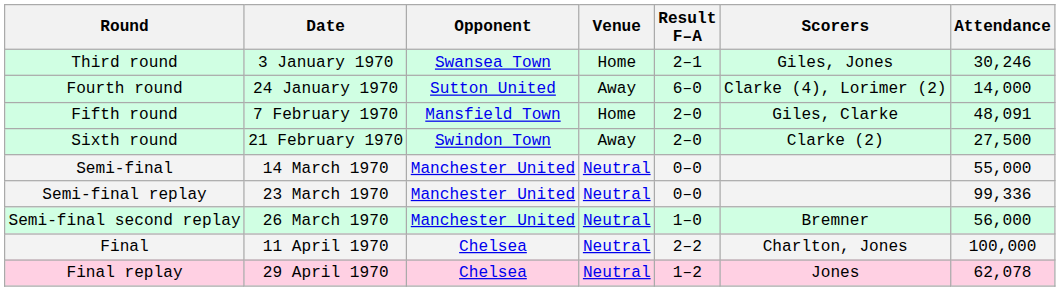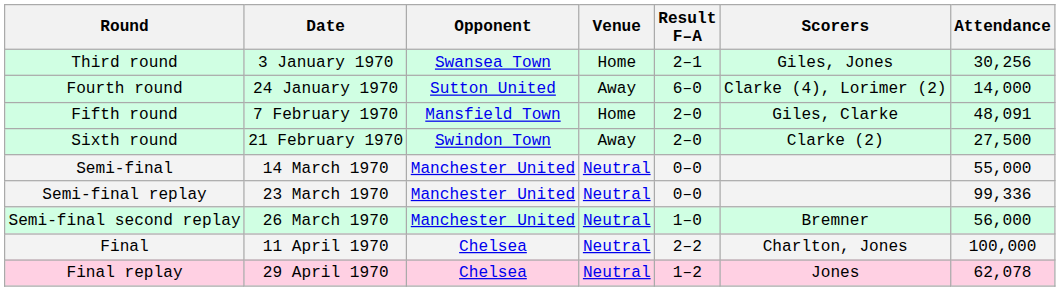 <table class="wikitable sortable" style="text-align:center;">
 <tr>
 <th>Round</th>
 <th>Date</th>
 <th>Opponent</th>
 <th>Venue</th>
 <th>Result<br>F–A</th>
 <th class=unsortable>Scorers</th>
 <th>Attendance</th>
 </tr>
 <tr bgcolor="#d0ffe3">
 <td>Third round</td>
 <td>3 January 1970</td>
 <td><a href='#'>Swansea Town</a></td>
 <td>Home</td>
 <td>2–1</td>
 <td>Giles, Jones</td>
-<td>30,246</td>
+<td>30,256</td>
 </tr>
 <tr bgcolor="#d0ffe3">
 <td>Fourth round</td>
 <td>24 January 1970</td>
 <td><a href='#'>Sutton United</a></td>
 <td>Away</td>
 <td>6–0</td>
 <td>Clarke (4), Lorimer (2)</td>
 <td>14,000</td>
 </tr>
 <tr bgcolor="#d0ffe3">
 <td>Fifth round</td>
 <td>7 February 1970</td>
 <td><a href='#'>Mansfield Town</a></td>
 <td>Home</td>
 <td>2–0</td>
 <td>Giles, Clarke</td>
 <td>48,091</td>
 </tr>
 <tr bgcolor="#d0ffe3">
 <td>Sixth round</td>
 <td>21 February 1970</td>
 <td><a href='#'>Swindon Town</a></td>
 <td>Away</td>
 <td>2–0</td>
 <td>Clarke (2)</td>
 <td>27,500</td>
 </tr>
 <tr bgcolor="#f3f3f3">
 <td>Semi-final</td>
 <td>14 March 1970</td>
 <td><a href='#'>Manchester United</a></td>
 <td><a href='#'>Neutral</a></td>
 <td>0–0</td>
 <td></td>
 <td>55,000</td>
 </tr>
 <tr bgcolor="#f3f3f3">
 <td>Semi-final replay</td>
 <td>23 March 1970</td>
 <td><a href='#'>Manchester United</a></td>
 <td><a href='#'>Neutral</a></td>
 <td>0–0</td>
 <td></td>
 <td>99,336</td>
 </tr>
 <tr bgcolor="#d0ffe3">
 <td>Semi-final second replay</td>
 <td>26 March 1970</td>
 <td><a href='#'>Manchester United</a></td>
 <td><a href='#'>Neutral</a></td>
 <td>1–0</td>
 <td>Bremner</td>
 <td>56,000</td>
 </tr>
 <tr bgcolor="#f3f3f3">
 <td>Final</td>
 <td>11 April 1970</td>
 <td><a href='#'>Chelsea</a></td>
 <td><a href='#'>Neutral</a></td>
 <td>2–2 </td>
 <td>Charlton, Jones</td>
 <td>100,000</td>
 </tr>
 <tr bgcolor="#ffd0e3">
 <td>Final replay</td>
 <td>29 April 1970</td>
 <td><a href='#'>Chelsea</a></td>
 <td><a href='#'>Neutral</a></td>
 <td>1–2 </td>
 <td>Jones</td>
 <td>62,078</td>
 </tr>
 </table>
